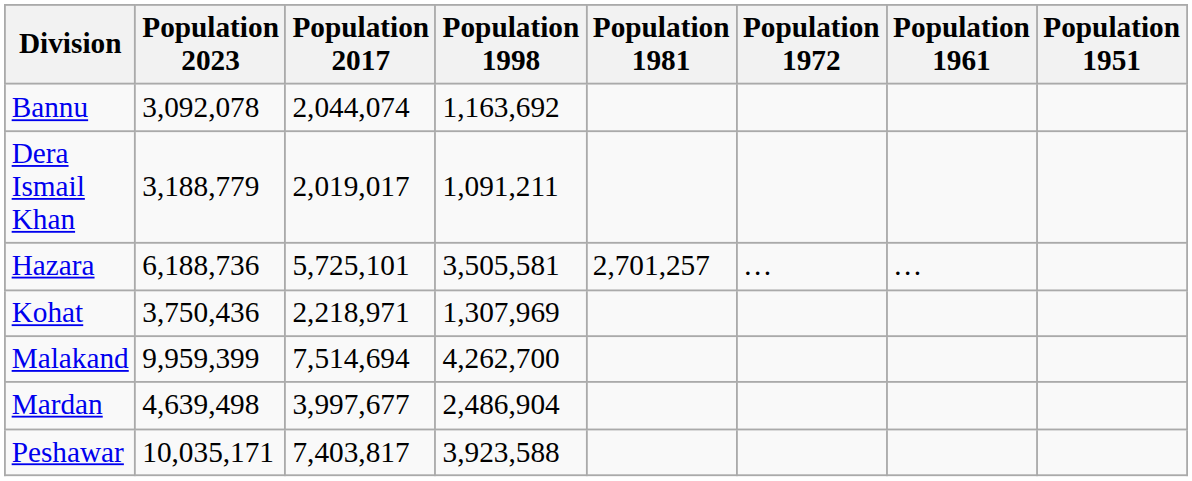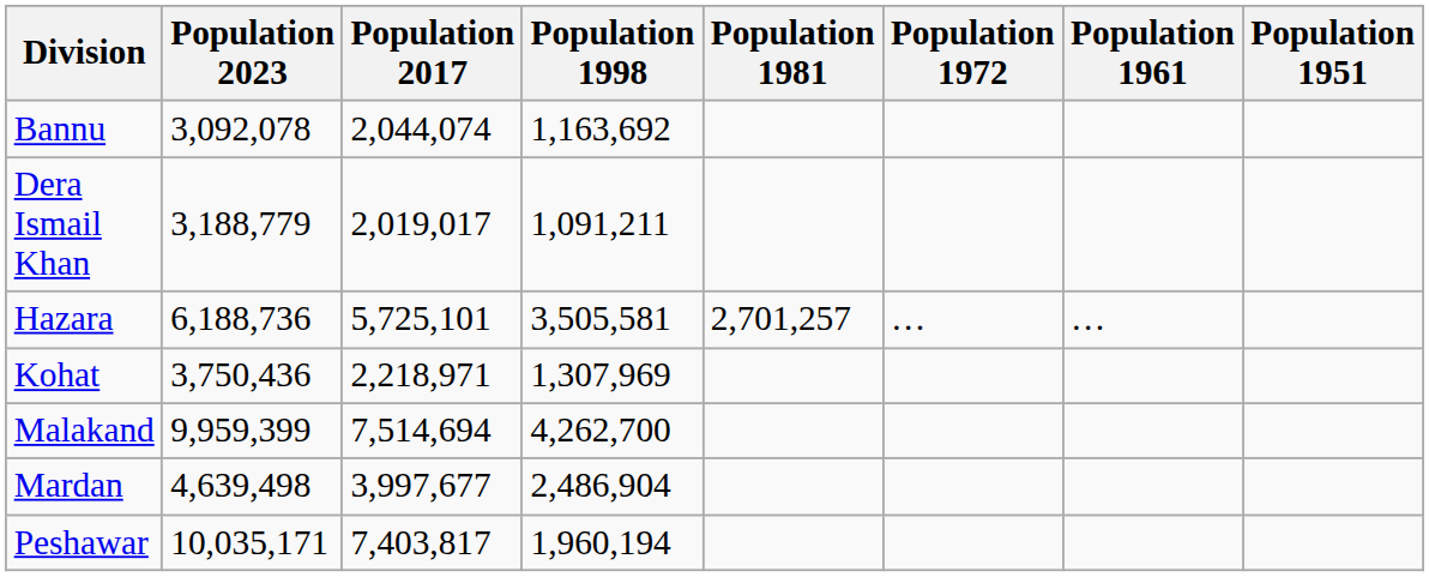 <table class="wikitable sortable static-row-numbers static-row-header-hash">
 <tr>
 <th>Division</th>
 <th>Population<br>2023</th>
 <th>Population<br>2017</th>
 <th>Population<br>1998</th>
 <th>Population<br>1981</th>
 <th>Population<br>1972</th>
 <th>Population<br>1961</th>
 <th>Population<br>1951</th>
 </tr>
 <tr>
 <td><a href='#'>Bannu</a></td>
 <td>3,092,078</td>
 <td>2,044,074</td>
 <td>1,163,692</td>
 <td></td>
 <td></td>
 <td></td>
 <td></td>
 </tr>
 <tr>
 <td><a href='#'>Dera Ismail Khan</a></td>
 <td>3,188,779</td>
 <td>2,019,017</td>
 <td>1,091,211</td>
 <td></td>
 <td></td>
 <td></td>
 <td></td>
 </tr>
 <tr>
 <td><a href='#'>Hazara</a></td>
 <td>6,188,736</td>
 <td>5,725,101</td>
 <td>3,505,581</td>
 <td>2,701,257</td>
 <td>…</td>
 <td>…</td>
 <td></td>
 </tr>
 <tr>
 <td><a href='#'>Kohat</a></td>
 <td>3,750,436</td>
 <td>2,218,971</td>
 <td>1,307,969</td>
 <td></td>
 <td></td>
 <td></td>
 <td></td>
 </tr>
 <tr>
 <td><a href='#'>Malakand</a></td>
 <td>9,959,399</td>
 <td>7,514,694</td>
 <td>4,262,700</td>
 <td></td>
 <td></td>
 <td></td>
 <td></td>
 </tr>
 <tr>
 <td><a href='#'>Mardan</a></td>
 <td>4,639,498</td>
 <td>3,997,677</td>
 <td>2,486,904</td>
 <td></td>
 <td></td>
 <td></td>
 <td></td>
 </tr>
 <tr>
 <td><a href='#'>Peshawar</a></td>
 <td>10,035,171</td>
 <td>7,403,817</td>
-<td>3,923,588</td>
+<td>1,960,194</td>
 <td></td>
 <td></td>
 <td></td>
 <td></td>
 </tr>
 </table>
